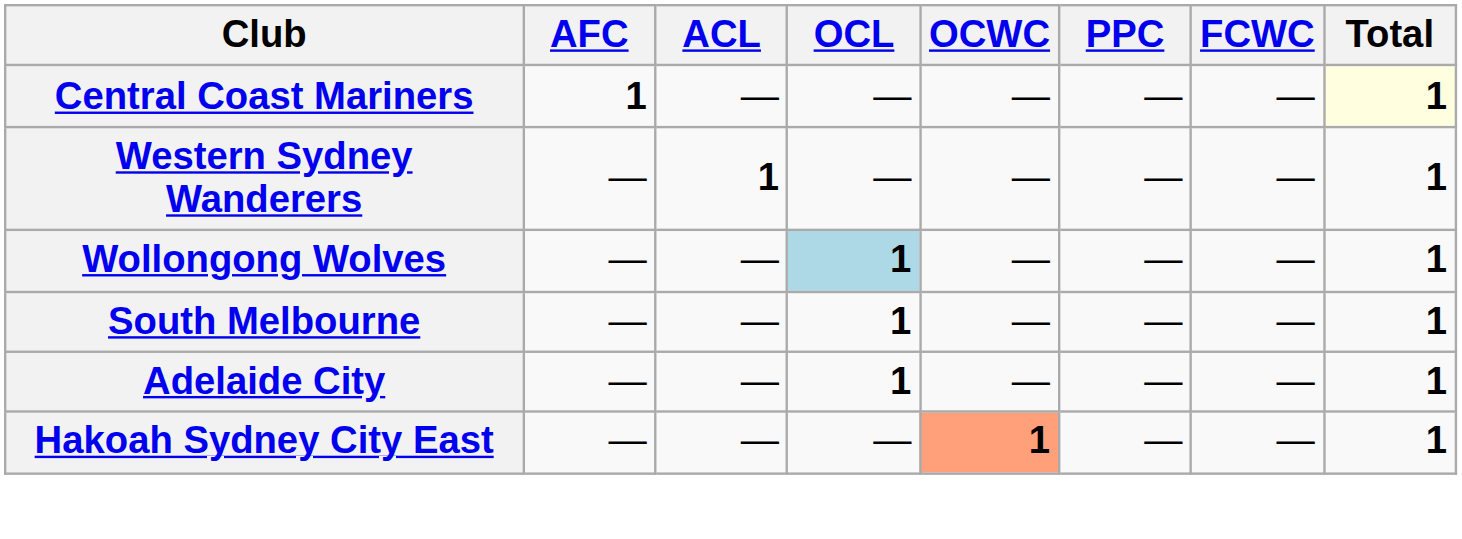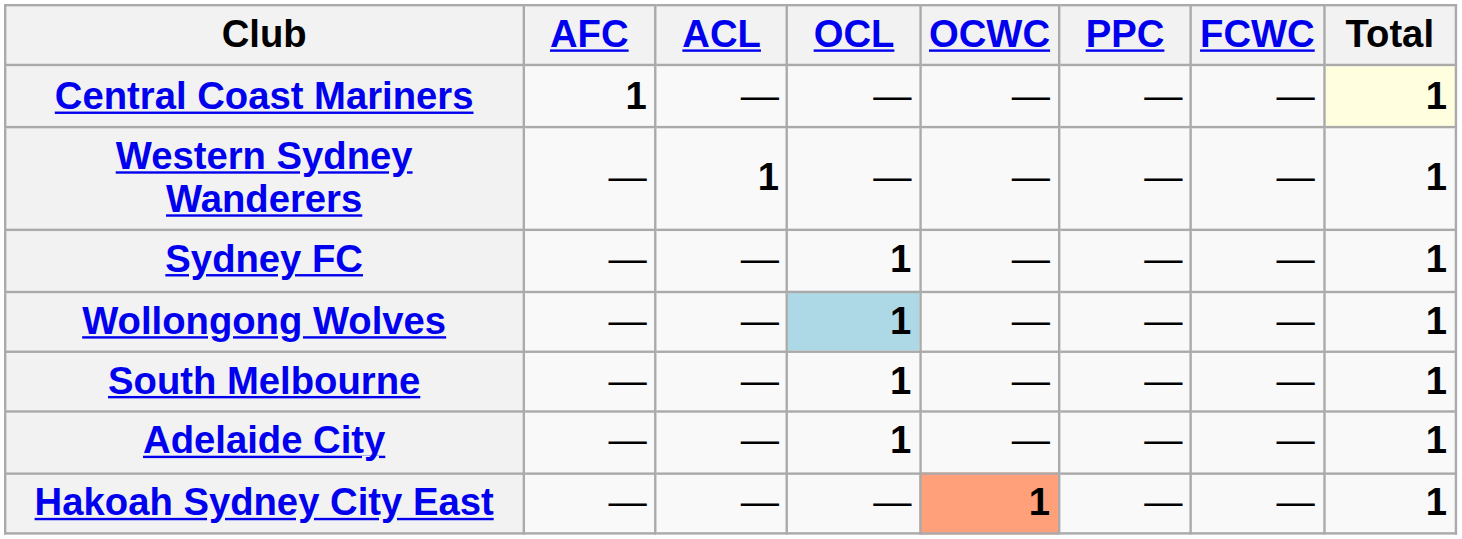 <table class="sortable wikitable mw-datatable plainrowheaders" style="text-align: right">
 <tr>
 <th>Club</th>
 <th data-sort-type="number" style="width:3em" scope="col" abbr=AFC Cup><a href='#'>AFC</a></th>
 <th data-sort-type="number" style="width:3em" scope="col" abbr="AFC Champions League"><a href='#'>ACL</a></th>
 <th data-sort-type="number" style="width:3em" scope="col" abbr="OFC Champions League"><a href='#'>OCL</a></th>
 <th data-sort-type="number" style="width:3em" scope="col" abbr="Oceania Cup Winners' Cup"><a href='#'>OCWC</a></th>
 <th data-sort-type="number" style="width:3em" scope="col" abbr="Pan-Pacific Championship"><a href='#'>PPC</a></th>
 <th data-sort-type="number" style="width:3em" scope="col" abbr="FIFA Club World Cup"><a href='#'>FCWC</a></th>
 <th data-sort-type="number" style="width:3em" scope="col" abbr="Total">Total</th>
 </tr>
 <tr>
 <th scope="row"><a href='#'>Central Coast Mariners</a></th>
 <td><strong>1</strong></td>
 <td>—</td>
 <td>—</td>
 <td>—</td>
 <td>—</td>
 <td>—</td>
 <td style="background: lightyellow;"><strong>1</strong></td>
 </tr>
 <tr>
 <th scope="row"><a href='#'>Western Sydney Wanderers</a></th>
 <td>—</td>
 <td><strong>1</strong></td>
 <td>—</td>
+<td>—</td>
+<td>—</td>
+<td>—</td>
+<td><strong>1</strong></td>
+</tr>
+<tr>
+<th scope="row"><a href='#'>Sydney FC</a></th>
+<td>—</td>
+<td>—</td>
+<td><strong>1</strong></td>
 <td>—</td>
 <td>—</td>
 <td>—</td>
 <td><strong>1</strong></td>
 </tr>
 <tr>
 <th scope="row"><a href='#'>Wollongong Wolves</a></th>
 <td>—</td>
 <td>—</td>
 <td style="background: lightblue;"><strong>1</strong></td>
 <td>—</td>
 <td>—</td>
 <td>—</td>
 <td><strong>1</strong></td>
 </tr>
 <tr>
 <th scope="row"><a href='#'>South Melbourne</a></th>
 <td>—</td>
 <td>—</td>
 <td><strong>1</strong></td>
 <td>—</td>
 <td>—</td>
 <td>—</td>
 <td><strong>1</strong></td>
 </tr>
 <tr>
 <th scope="row"><a href='#'>Adelaide City</a></th>
 <td>—</td>
 <td>—</td>
 <td><strong>1</strong></td>
 <td>—</td>
 <td>—</td>
 <td>—</td>
 <td><strong>1</strong></td>
 </tr>
 <tr>
 <th scope="row"><a href='#'>Hakoah Sydney City East</a></th>
 <td>—</td>
 <td>—</td>
 <td>—</td>
 <td style="background: lightsalmon;"><strong>1</strong></td>
 <td>—</td>
 <td>—</td>
 <td><strong>1</strong></td>
 </tr>
 </table>
